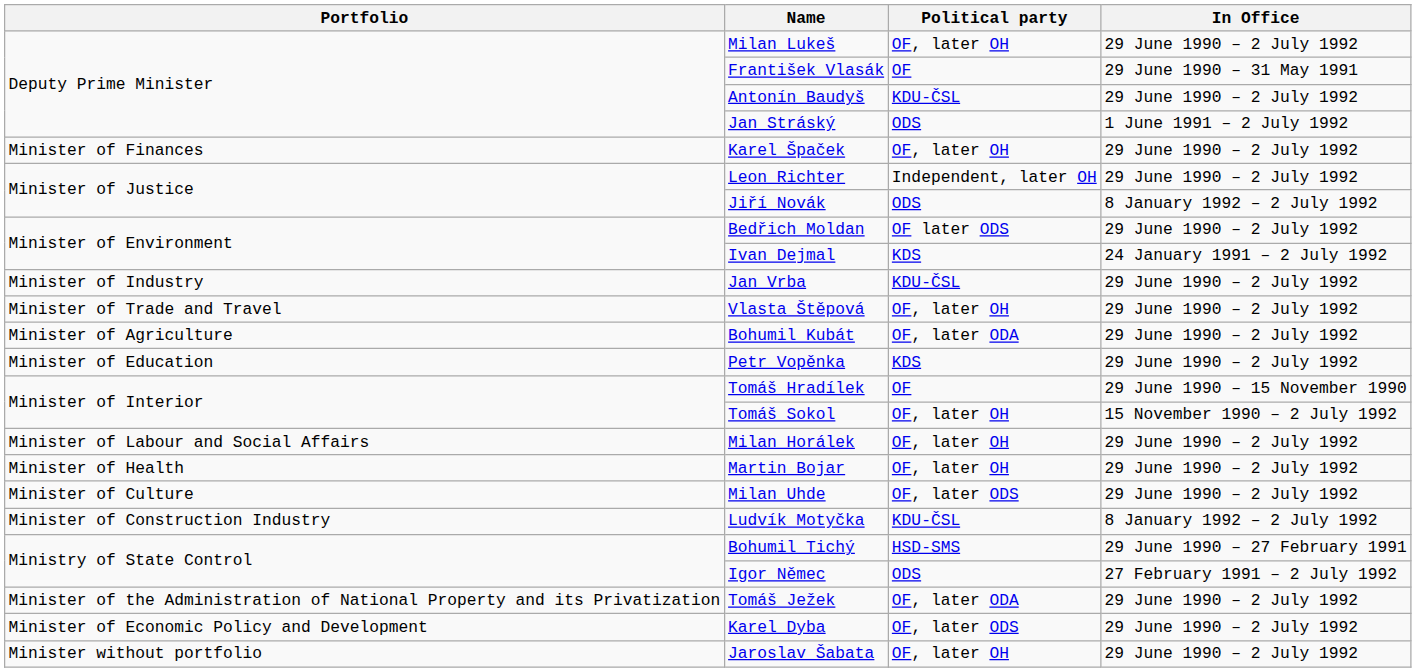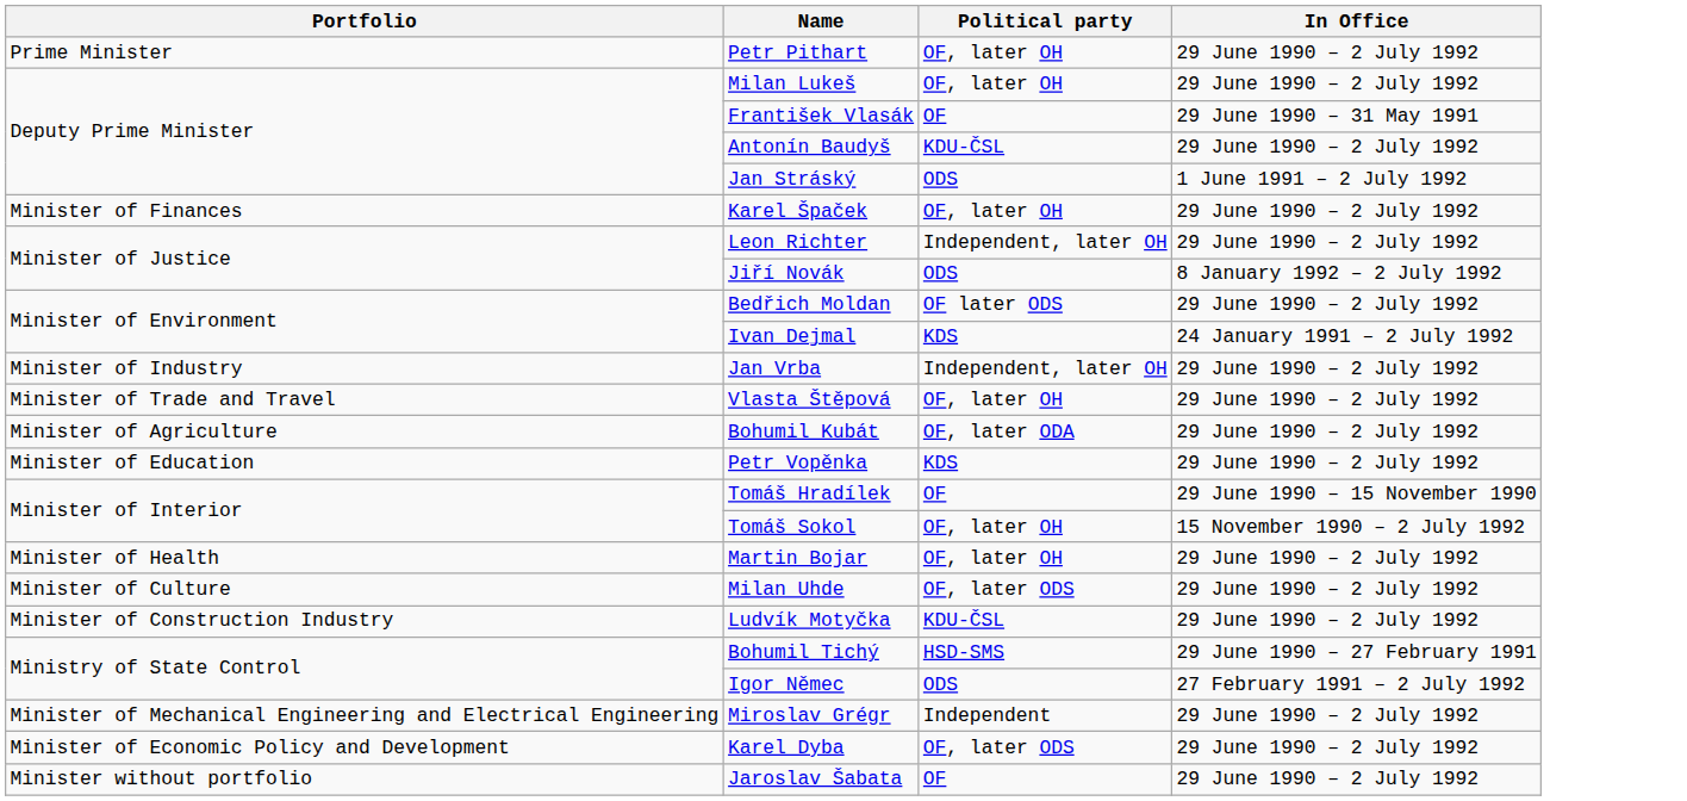 <table class="wikitable">
 <tr>
 <th>Portfolio</th>
 <th>Name</th>
 <th>Political party</th>
 <th>In Office</th>
+</tr>
+<tr>
+<td>Prime Minister</td>
+<td><a href='#'>Petr Pithart</a></td>
+<td><a href='#'>OF</a>, later <a href='#'>OH</a></td>
+<td>29 June 1990 – 2 July 1992</td>
 </tr>
 <tr>
 <td rowspan=4>Deputy Prime Minister</td>
 <td><a href='#'>Milan Lukeš</a></td>
 <td><a href='#'>OF</a>, later <a href='#'>OH</a></td>
 <td>29 June 1990 – 2 July 1992</td>
 </tr>
 <tr>
 <td><a href='#'>František Vlasák</a></td>
 <td><a href='#'>OF</a></td>
 <td>29 June 1990 – 31 May 1991</td>
 </tr>
 <tr>
 <td><a href='#'>Antonín Baudyš</a></td>
 <td><a href='#'>KDU-ČSL</a></td>
 <td>29 June 1990 – 2 July 1992</td>
 </tr>
 <tr>
 <td><a href='#'>Jan Stráský</a></td>
 <td><a href='#'>ODS</a></td>
 <td>1 June 1991 – 2 July 1992</td>
 </tr>
 <tr>
 <td>Minister of Finances</td>
 <td><a href='#'>Karel Špaček</a></td>
 <td><a href='#'>OF</a>, later <a href='#'>OH</a></td>
 <td>29 June 1990 – 2 July 1992</td>
 </tr>
 <tr>
 <td rowspan=2>Minister of Justice</td>
 <td><a href='#'>Leon Richter</a></td>
 <td>Independent, later <a href='#'>OH</a></td>
 <td>29 June 1990 – 2 July 1992</td>
 </tr>
 <tr>
 <td><a href='#'>Jiří Novák</a></td>
 <td><a href='#'>ODS</a></td>
 <td>8 January 1992 – 2 July 1992</td>
 </tr>
 <tr>
 <td rowspan=2>Minister of Environment</td>
 <td><a href='#'>Bedřich Moldan</a></td>
 <td><a href='#'>OF</a> later <a href='#'>ODS</a></td>
 <td>29 June 1990 – 2 July 1992</td>
 </tr>
 <tr>
 <td><a href='#'>Ivan Dejmal</a></td>
 <td><a href='#'>KDS</a></td>
 <td>24 January 1991 – 2 July 1992</td>
 </tr>
 <tr>
 <td>Minister  of Industry</td>
 <td><a href='#'>Jan Vrba</a></td>
-<td><a href='#'>KDU-ČSL</a></td>
+<td>Independent, later <a href='#'>OH</a></td>
 <td>29 June 1990 – 2 July 1992</td>
 </tr>
 <tr>
 <td>Minister  of Trade and Travel</td>
 <td><a href='#'>Vlasta Štěpová</a></td>
 <td><a href='#'>OF</a>, later <a href='#'>OH</a></td>
 <td>29 June 1990 – 2 July 1992</td>
 </tr>
 <tr>
 <td>Minister  of Agriculture</td>
 <td><a href='#'>Bohumil Kubát</a></td>
 <td><a href='#'>OF</a>, later <a href='#'>ODA</a></td>
 <td>29 June 1990 – 2 July 1992</td>
 </tr>
 <tr>
 <td>Minister  of Education</td>
 <td><a href='#'>Petr Vopěnka</a></td>
 <td><a href='#'>KDS</a></td>
 <td>29 June 1990 – 2 July 1992</td>
 </tr>
 <tr>
 <td rowspan=2>Minister  of Interior</td>
 <td><a href='#'>Tomáš Hradílek</a></td>
 <td><a href='#'>OF</a></td>
 <td>29 June 1990 – 15 November 1990</td>
 </tr>
 <tr>
 <td><a href='#'>Tomáš Sokol</a></td>
 <td><a href='#'>OF</a>, later <a href='#'>OH</a></td>
 <td>15 November 1990 – 2 July 1992</td>
 </tr>
 <tr>
-<td>Minister of Labour and Social Affairs</td>
-<td><a href='#'>Milan Horálek</a></td>
-<td><a href='#'>OF</a>, later <a href='#'>OH</a></td>
-<td>29 June 1990 – 2 July 1992</td>
-</tr>
-<tr>
 <td>Minister  of Health</td>
 <td><a href='#'>Martin Bojar</a></td>
 <td><a href='#'>OF</a>, later <a href='#'>OH</a></td>
 <td>29 June 1990 – 2 July 1992</td>
 </tr>
 <tr>
 <td>Minister  of Culture</td>
 <td><a href='#'>Milan Uhde</a></td>
 <td><a href='#'>OF</a>, later <a href='#'>ODS</a></td>
 <td>29 June 1990 – 2 July 1992</td>
 </tr>
 <tr>
 <td>Minister  of Construction Industry</td>
 <td><a href='#'>Ludvík Motyčka</a></td>
 <td><a href='#'>KDU-ČSL</a></td>
-<td>8 January 1992 – 2 July 1992</td>
+<td>29 June 1990 – 2 July 1992</td>
 </tr>
 <tr>
 <td rowspan=2>Ministry of State Control</td>
 <td><a href='#'>Bohumil Tichý</a></td>
 <td><a href='#'>HSD-SMS</a></td>
 <td>29 June 1990 – 27 February 1991</td>
 </tr>
 <tr>
 <td><a href='#'>Igor Němec</a></td>
 <td><a href='#'>ODS</a></td>
 <td>27 February 1991 – 2 July 1992</td>
 </tr>
 <tr>
-<td>Minister of the Administration of National Property and its Privatization</td>
-<td><a href='#'>Tomáš Ježek</a></td>
-<td><a href='#'>OF</a>, later <a href='#'>ODA</a></td>
+<td>Minister of Mechanical Engineering and Electrical Engineering</td>
+<td><a href='#'>Miroslav Grégr</a></td>
+<td>Independent</td>
 <td>29 June 1990 – 2 July 1992</td>
 </tr>
 <tr>
 <td>Minister of Economic Policy and Development</td>
 <td><a href='#'>Karel Dyba</a></td>
 <td><a href='#'>OF</a>, later <a href='#'>ODS</a></td>
 <td>29 June 1990 – 2 July 1992</td>
 </tr>
 <tr>
 <td>Minister without portfolio</td>
 <td><a href='#'>Jaroslav Šabata</a></td>
-<td><a href='#'>OF</a>, later <a href='#'>OH</a></td>
+<td><a href='#'>OF</a></td>
 <td>29 June 1990 – 2 July 1992</td>
 </tr>
 </table>
